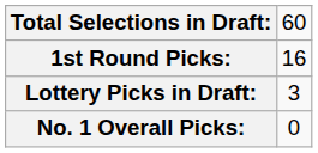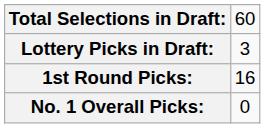 <table class="wikitable">
 <tr>
 <th>Total Selections in Draft:</th>
 <td align=center>60</td>
 </tr>
 <tr>
+<th>Lottery Picks in Draft:</th>
+<td align=center>3</td>
+</tr>
+<tr>
 <th>1st Round Picks:</th>
 <td align=center>16</td>
-</tr>
-<tr>
-<th>Lottery Picks in Draft:</th>
-<td align=center>3</td>
 </tr>
 <tr>
 <th>No. 1 Overall Picks:</th>
 <td align=center>0</td>
 </tr>
 </table>
